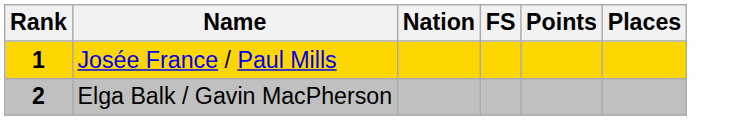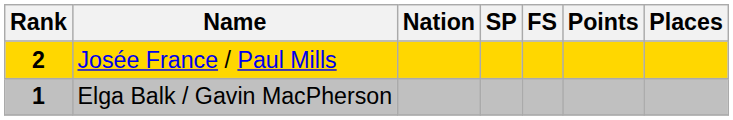 <table class="wikitable">
 <tr>
 <th>Rank</th>
 <th>Name</th>
 <th>Nation</th>
+<th>SP</th>
 <th>FS</th>
 <th>Points</th>
 <th>Places</th>
 </tr>
 <tr bgcolor=gold>
-<td align=center><strong>1</strong></td>
+<td align=center><strong>2</strong></td>
 <td><a href='#'>Josée France</a> / <a href='#'>Paul Mills</a></td>
+<td></td>
 <td></td>
 <td></td>
 <td></td>
 <td></td>
 </tr>
 <tr bgcolor=silver>
-<td align=center><strong>2</strong></td>
+<td align=center><strong>1</strong></td>
 <td>Elga Balk / Gavin MacPherson</td>
+<td></td>
 <td></td>
 <td></td>
 <td></td>
 <td></td>
 </tr>
 </table>
